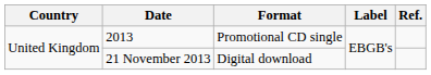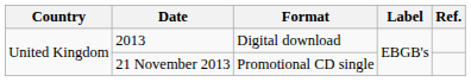 <table class="wikitable plainrowheaders">
 <tr>
 <th scope="col">Country</th>
 <th scope="col">Date</th>
 <th scope="col">Format</th>
 <th scope="col">Label</th>
 <th scope="col">Ref.</th>
 </tr>
 <tr>
 <td rowspan="2">United Kingdom</td>
 <td>2013</td>
-<td>Promotional CD single</td>
+<td>Digital download</td>
 <td rowspan="2">EBGB's</td>
 <td></td>
 </tr>
 <tr>
 <td>21 November 2013</td>
-<td>Digital download</td>
+<td>Promotional CD single</td>
 <td></td>
 </tr>
 </table>
